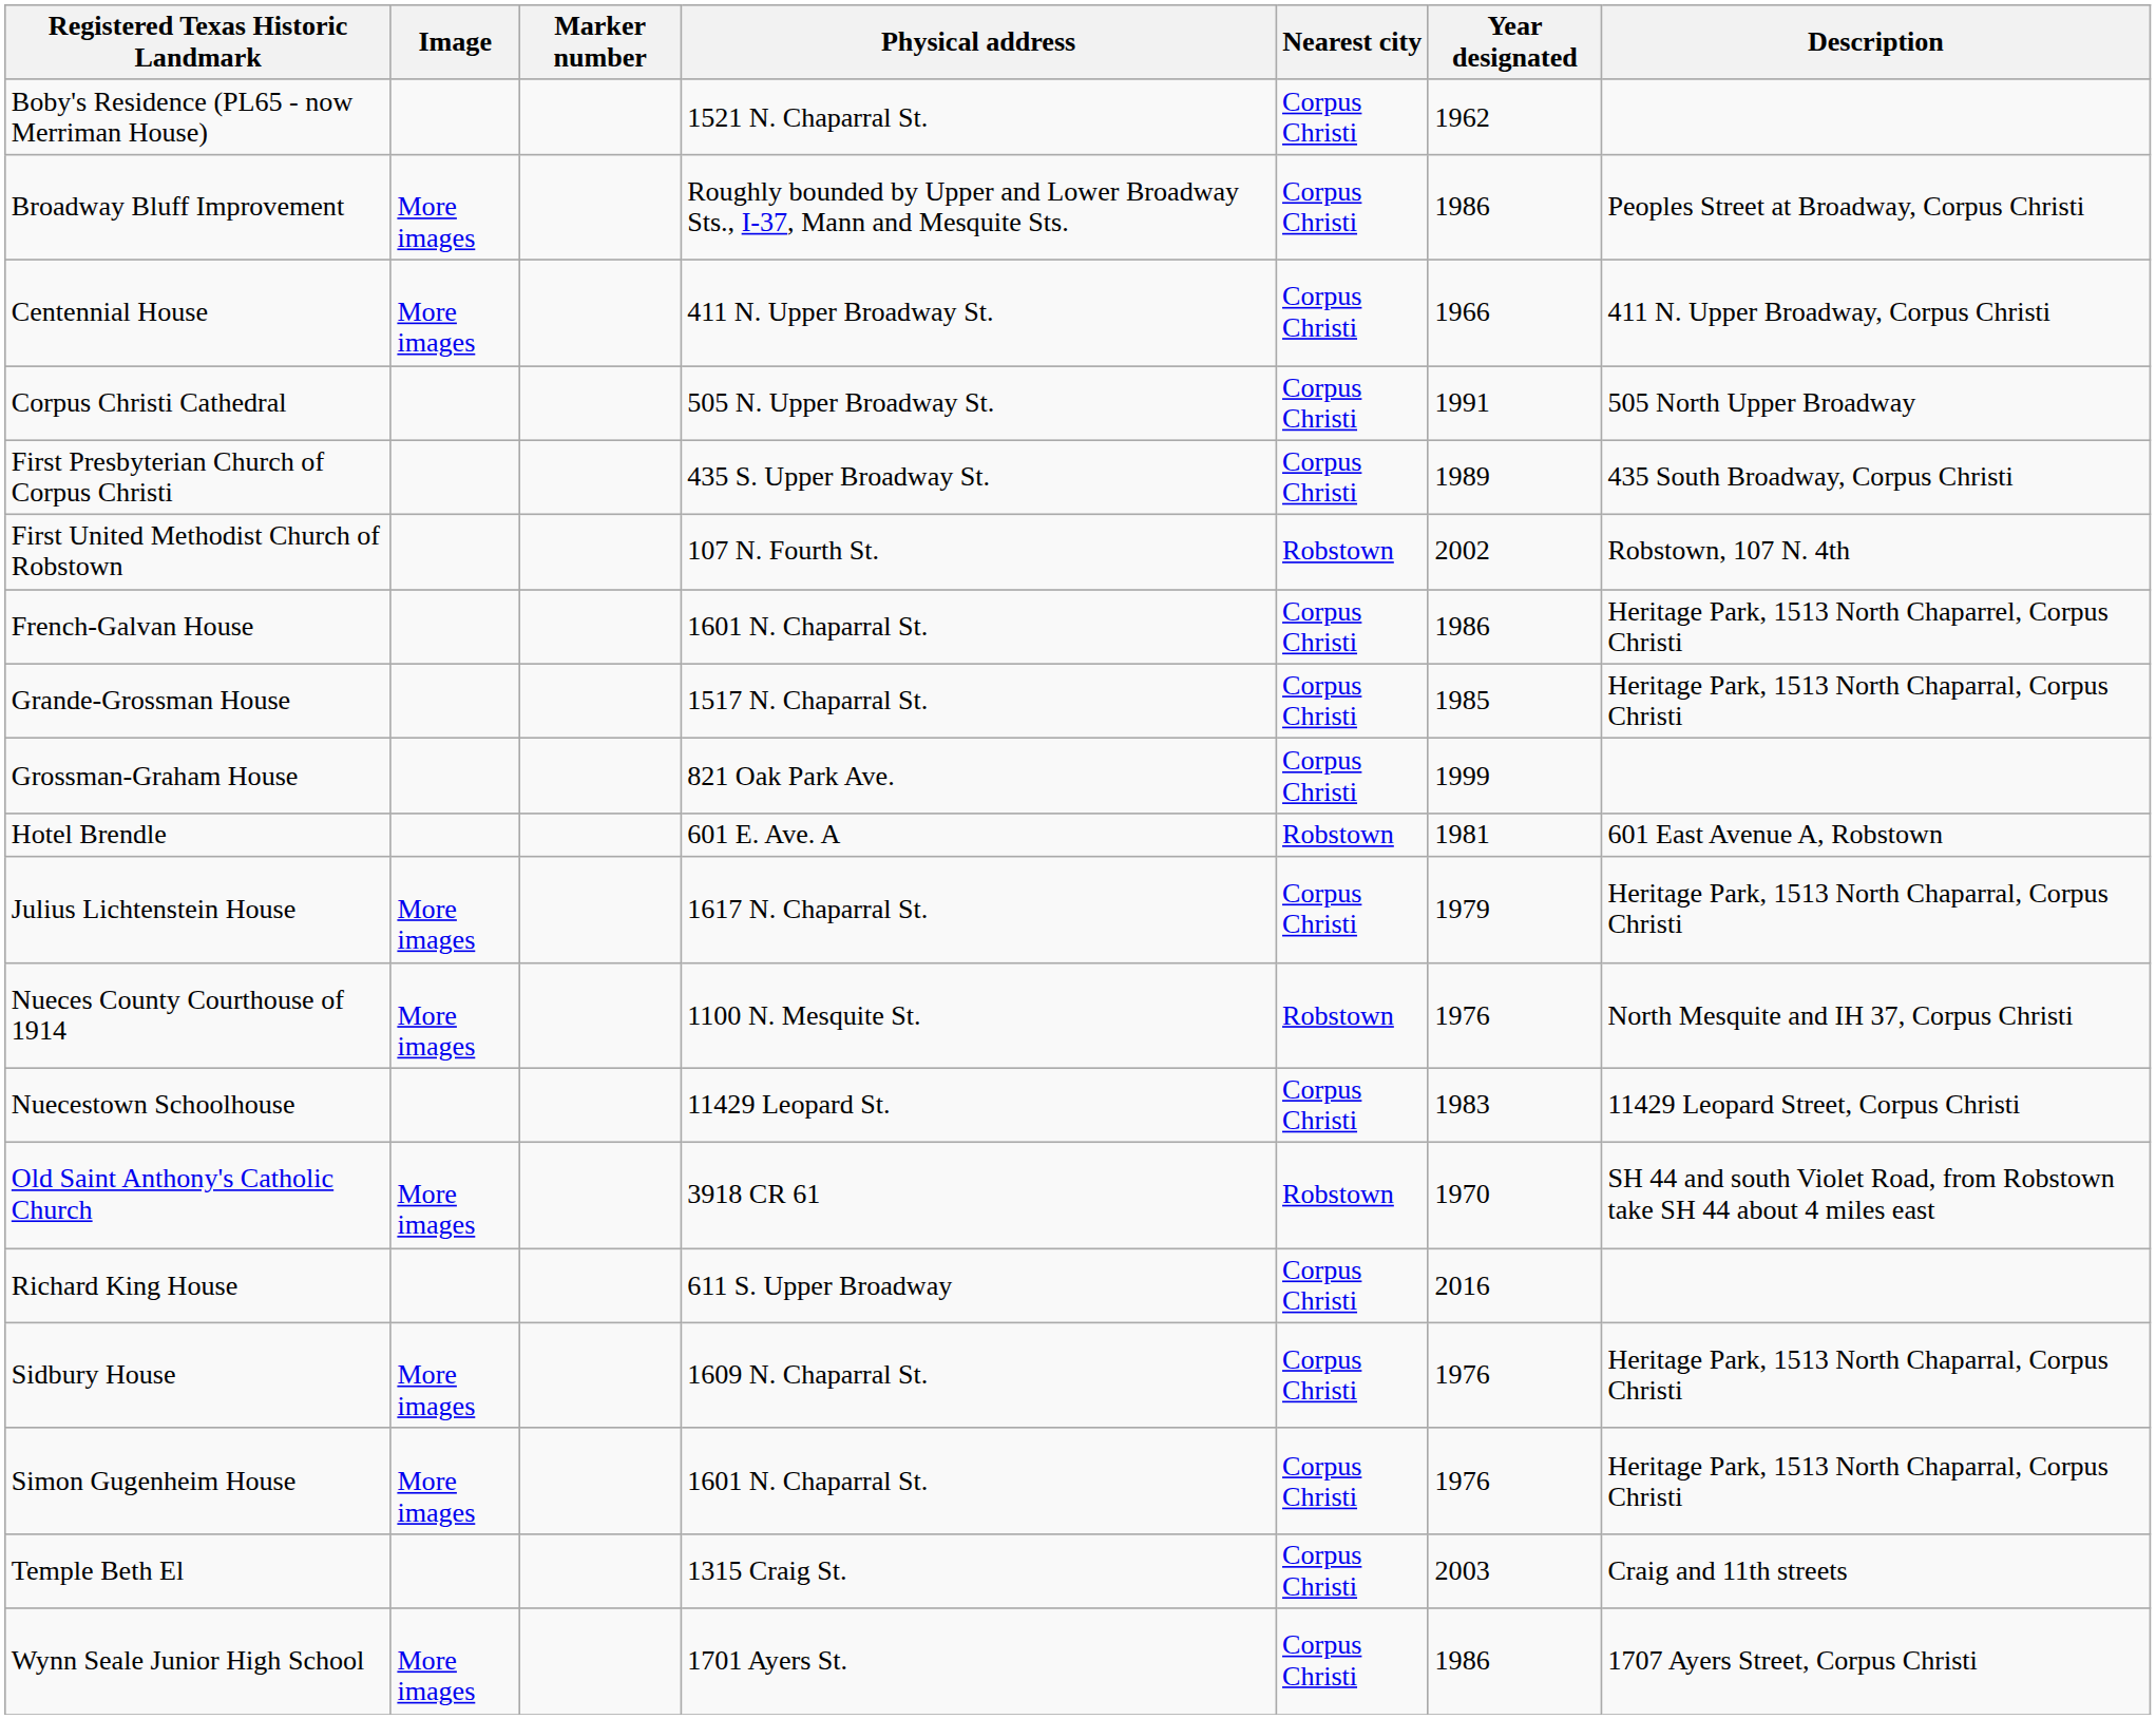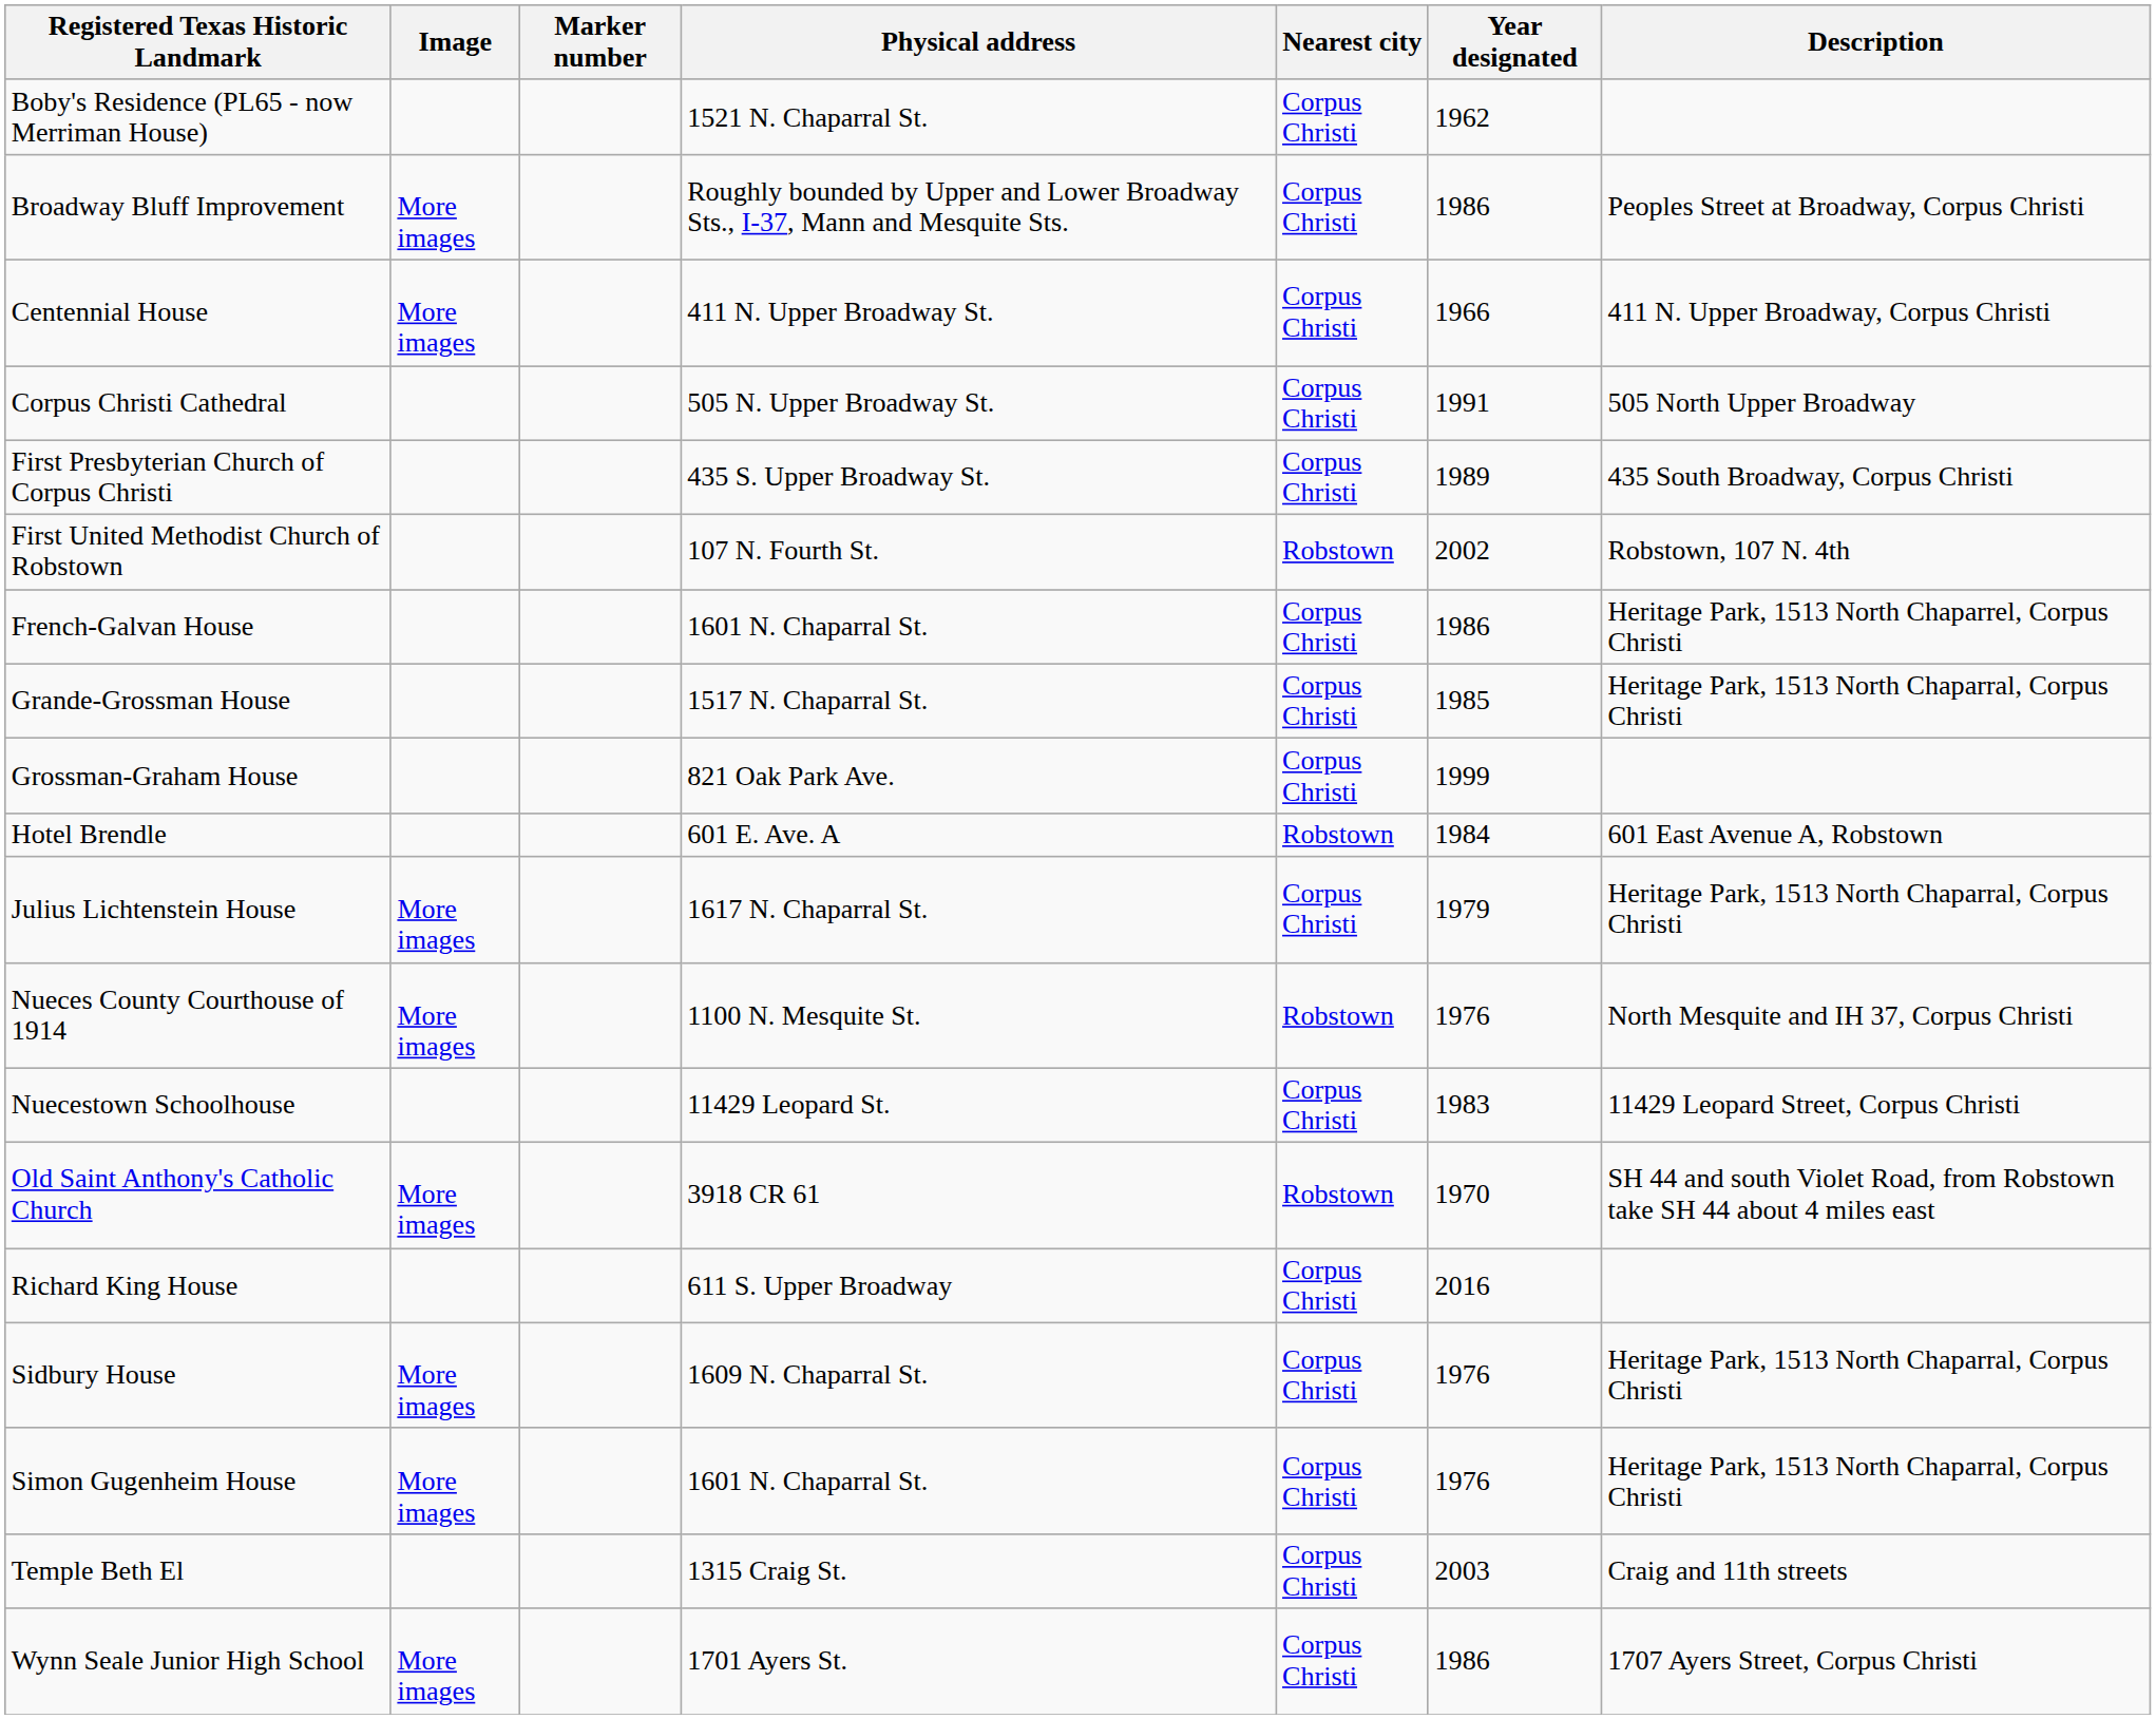 <table class="wikitable sortable">
 <tr>
 <th>Registered Texas Historic Landmark</th>
 <th>Image</th>
 <th>Marker number</th>
 <th>Physical address</th>
 <th>Nearest city</th>
 <th>Year designated</th>
 <th>Description</th>
 </tr>
 <tr>
 <td>Boby's Residence (PL65 - now Merriman House)</td>
 <td></td>
 <td></td>
 <td>1521 N. Chaparral St.<br></td>
 <td><a href='#'>Corpus Christi</a></td>
 <td>1962</td>
 <td></td>
 </tr>
 <tr>
 <td>Broadway Bluff Improvement</td>
 <td><br> <a href='#'>More images</a></td>
 <td></td>
 <td>Roughly bounded by Upper and Lower Broadway Sts., <a href='#'>I-37</a>, Mann and Mesquite Sts.<br></td>
 <td><a href='#'>Corpus Christi</a></td>
 <td>1986</td>
 <td>Peoples Street at Broadway, Corpus Christi</td>
 </tr>
 <tr>
 <td>Centennial House</td>
 <td><br> <a href='#'>More images</a></td>
 <td></td>
 <td>411 N. Upper Broadway St.<br></td>
 <td><a href='#'>Corpus Christi</a></td>
 <td>1966</td>
 <td>411 N. Upper Broadway, Corpus Christi</td>
 </tr>
 <tr>
 <td>Corpus Christi Cathedral</td>
 <td></td>
 <td></td>
 <td>505 N. Upper Broadway St.<br></td>
 <td><a href='#'>Corpus Christi</a></td>
 <td>1991</td>
 <td>505 North Upper Broadway</td>
 </tr>
 <tr>
 <td>First Presbyterian Church of Corpus Christi</td>
 <td></td>
 <td></td>
 <td>435 S. Upper Broadway St.<br></td>
 <td><a href='#'>Corpus Christi</a></td>
 <td>1989</td>
 <td>435 South Broadway, Corpus Christi</td>
 </tr>
 <tr>
 <td>First United Methodist Church of Robstown</td>
 <td></td>
 <td></td>
 <td>107 N. Fourth St.<br></td>
 <td><a href='#'>Robstown</a></td>
 <td>2002</td>
 <td>Robstown, 107 N. 4th</td>
 </tr>
 <tr>
 <td>French-Galvan House</td>
 <td></td>
 <td></td>
 <td>1601 N. Chaparral St.<br></td>
 <td><a href='#'>Corpus Christi</a></td>
 <td>1986</td>
 <td>Heritage Park, 1513 North Chaparrel, Corpus Christi</td>
 </tr>
 <tr>
 <td>Grande-Grossman House</td>
 <td></td>
 <td></td>
 <td>1517 N. Chaparral St.<br></td>
 <td><a href='#'>Corpus Christi</a></td>
 <td>1985</td>
 <td>Heritage Park, 1513 North Chaparral, Corpus Christi</td>
 </tr>
 <tr>
 <td>Grossman-Graham House</td>
 <td></td>
 <td></td>
 <td>821 Oak Park Ave.<br></td>
 <td><a href='#'>Corpus Christi</a></td>
 <td>1999</td>
 <td></td>
 </tr>
 <tr>
 <td>Hotel Brendle</td>
 <td></td>
 <td></td>
 <td>601 E. Ave. A<br></td>
 <td><a href='#'>Robstown</a></td>
-<td>1981</td>
+<td>1984</td>
 <td>601 East Avenue A, Robstown</td>
 </tr>
 <tr>
 <td>Julius Lichtenstein House</td>
 <td><br> <a href='#'>More images</a></td>
 <td></td>
 <td>1617 N. Chaparral St.<br></td>
 <td><a href='#'>Corpus Christi</a></td>
 <td>1979</td>
 <td>Heritage Park, 1513 North Chaparral, Corpus Christi</td>
 </tr>
 <tr>
 <td>Nueces County Courthouse of 1914</td>
 <td><br> <a href='#'>More images</a></td>
 <td></td>
 <td>1100 N. Mesquite St.<br></td>
 <td><a href='#'>Robstown</a></td>
 <td>1976</td>
 <td>North Mesquite and IH 37, Corpus Christi</td>
 </tr>
 <tr>
 <td>Nuecestown Schoolhouse</td>
 <td></td>
 <td></td>
 <td>11429 Leopard St.<br></td>
 <td><a href='#'>Corpus Christi</a></td>
 <td>1983</td>
 <td>11429 Leopard Street, Corpus Christi</td>
 </tr>
 <tr>
 <td><a href='#'>Old Saint Anthony's Catholic Church</a></td>
 <td><br> <a href='#'>More images</a></td>
 <td></td>
 <td>3918 CR 61<br></td>
 <td><a href='#'>Robstown</a></td>
 <td>1970</td>
 <td>SH 44 and south Violet Road, from Robstown take SH 44 about 4 miles east</td>
 </tr>
 <tr>
 <td>Richard King House</td>
 <td></td>
 <td></td>
 <td>611 S. Upper Broadway<br></td>
 <td><a href='#'>Corpus Christi</a></td>
 <td>2016</td>
 <td></td>
 </tr>
 <tr>
 <td>Sidbury House</td>
 <td><br> <a href='#'>More images</a></td>
 <td></td>
 <td>1609 N. Chaparral St.<br></td>
 <td><a href='#'>Corpus Christi</a></td>
 <td>1976</td>
 <td>Heritage Park, 1513 North Chaparral, Corpus Christi</td>
 </tr>
 <tr>
 <td>Simon Gugenheim House</td>
 <td><br> <a href='#'>More images</a></td>
 <td></td>
 <td>1601 N. Chaparral St.<br></td>
 <td><a href='#'>Corpus Christi</a></td>
 <td>1976</td>
 <td>Heritage Park, 1513 North Chaparral, Corpus Christi</td>
 </tr>
 <tr>
 <td>Temple Beth El</td>
 <td></td>
 <td></td>
 <td>1315 Craig St.<br></td>
 <td><a href='#'>Corpus Christi</a></td>
 <td>2003</td>
 <td>Craig and 11th streets</td>
 </tr>
 <tr>
 <td>Wynn Seale Junior High School</td>
 <td><br> <a href='#'>More images</a></td>
 <td></td>
 <td>1701 Ayers St.<br></td>
 <td><a href='#'>Corpus Christi</a></td>
 <td>1986</td>
 <td>1707 Ayers Street, Corpus Christi</td>
 </tr>
 </table>
